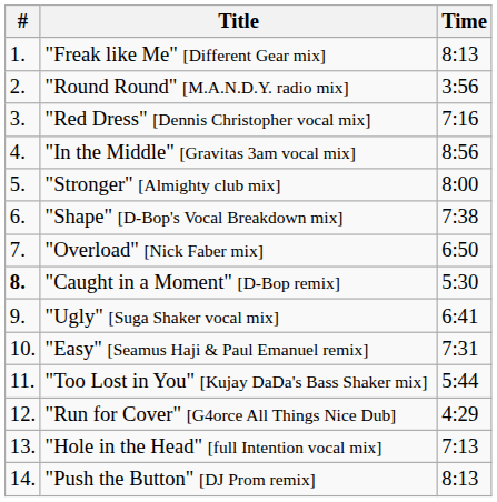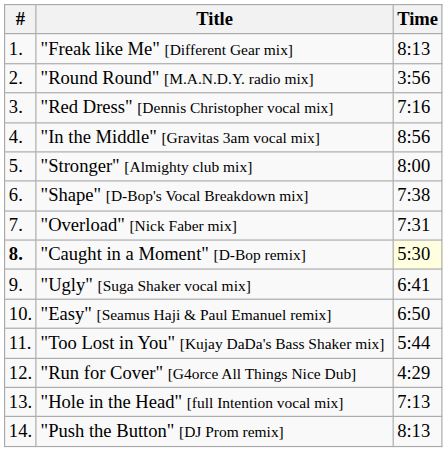 <table class="wikitable">
 <tr>
 <th>#</th>
 <th width="300">Title</th>
 <th>Time</th>
 </tr>
 <tr>
 <td>1.</td>
 <td>"Freak like Me" <small>[Different Gear mix]</small></td>
 <td>8:13</td>
 </tr>
 <tr>
 <td>2.</td>
 <td>"Round Round" <small>[M.A.N.D.Y. radio mix]</small></td>
 <td>3:56</td>
 </tr>
 <tr>
 <td>3.</td>
 <td>"Red Dress" <small>[Dennis Christopher vocal mix]</small></td>
 <td>7:16</td>
 </tr>
 <tr>
 <td>4.</td>
 <td>"In the Middle" <small>[Gravitas 3am vocal mix]</small></td>
 <td>8:56</td>
 </tr>
 <tr>
 <td>5.</td>
 <td>"Stronger" <small>[Almighty club mix]</small></td>
 <td>8:00</td>
 </tr>
 <tr>
 <td>6.</td>
 <td>"Shape" <small>[D-Bop's Vocal Breakdown mix]</small></td>
 <td>7:38</td>
 </tr>
 <tr>
 <td>7.</td>
 <td>"Overload" <small>[Nick Faber mix]</small></td>
-<td>6:50</td>
+<td>7:31</td>
 </tr>
 <tr>
 <td><strong>8.</strong></td>
 <td>"Caught in a Moment" <small>[D-Bop remix]</small></td>
-<td>5:30</td>
+<td style="background: lightyellow;">5:30</td>
 </tr>
 <tr>
 <td>9.</td>
 <td>"Ugly" <small>[Suga Shaker vocal mix]</small></td>
 <td>6:41</td>
 </tr>
 <tr>
 <td>10.</td>
 <td>"Easy" <small>[Seamus Haji & Paul Emanuel remix]</small></td>
-<td>7:31</td>
+<td>6:50</td>
 </tr>
 <tr>
 <td>11.</td>
 <td>"Too Lost in You" <small>[Kujay DaDa's Bass Shaker mix]</small></td>
 <td>5:44</td>
 </tr>
 <tr>
 <td>12.</td>
 <td>"Run for Cover" <small>[G4orce All Things Nice Dub]</small></td>
 <td>4:29</td>
 </tr>
 <tr>
 <td>13.</td>
 <td>"Hole in the Head" <small>[full Intention vocal mix]</small></td>
 <td>7:13</td>
 </tr>
 <tr>
 <td>14.</td>
 <td>"Push the Button" <small>[DJ Prom remix]</small></td>
 <td>8:13</td>
 </tr>
 </table>
